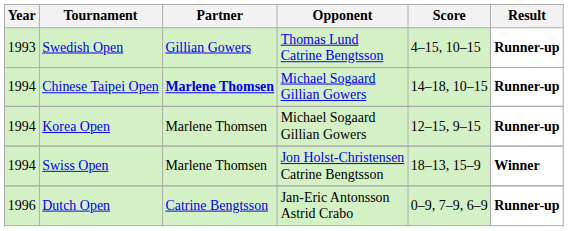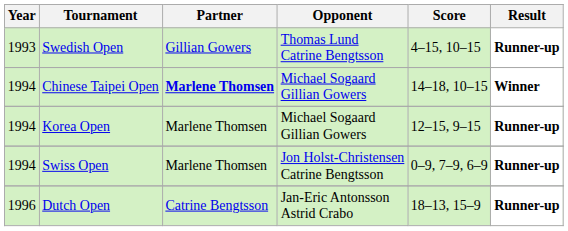 <table class="sortable wikitable" style="font-size: 90%;">
 <tr>
 <th>Year</th>
 <th>Tournament</th>
 <th>Partner</th>
 <th>Opponent</th>
 <th>Score</th>
 <th>Result</th>
 </tr>
 <tr style="background:#D4F1C5">
 <td align="center">1993</td>
 <td align="left"><a href='#'>Swedish Open</a></td>
 <td align="left"> <a href='#'>Gillian Gowers</a></td>
 <td align="left"> <a href='#'>Thomas Lund</a> <br>  <a href='#'>Catrine Bengtsson</a></td>
 <td align="left">4–15, 10–15</td>
 <td style="text-align:left; background:white"> <strong>Runner-up</strong></td>
 </tr>
 <tr>
 </tr>
 <tr style="background:#D4F1C5">
 <td align="center">1994</td>
 <td align="left"><a href='#'>Chinese Taipei Open</a></td>
 <td align="left"><strong> <a href='#'>Marlene Thomsen</a></strong></td>
 <td align="left"> <a href='#'>Michael Sogaard</a> <br>  <a href='#'>Gillian Gowers</a></td>
 <td align="left">14–18, 10–15</td>
-<td style="text-align:left; background:white"> <strong>Runner-up</strong></td>
+<td style="text-align:left; background:white"> <strong>Winner</strong></td>
 </tr>
 <tr>
 </tr>
 <tr style="background:#D4F1C5">
 <td align="center">1994</td>
 <td align="left"><a href='#'>Korea Open</a></td>
 <td align="left"> Marlene Thomsen</td>
 <td align="left"> Michael Sogaard <br>  Gillian Gowers</td>
 <td align="left">12–15, 9–15</td>
 <td style="text-align:left; background:white"> <strong>Runner-up</strong></td>
 </tr>
 <tr>
 </tr>
 <tr style="background:#D4F1C5">
 <td align="center">1994</td>
 <td align="left"><a href='#'>Swiss Open</a></td>
 <td align="left"> Marlene Thomsen</td>
 <td align="left"> <a href='#'>Jon Holst-Christensen</a> <br>  Catrine Bengtsson</td>
-<td align="left">18–13, 15–9</td>
-<td style="text-align:left; background:white"> <strong>Winner</strong></td>
+<td align="left">0–9, 7–9, 6–9</td>
+<td style="text-align:left; background:white"> <strong>Runner-up</strong></td>
 </tr>
 <tr>
 </tr>
 <tr style="background:#D4F1C5">
 <td align="center">1996</td>
 <td align="left"><a href='#'>Dutch Open</a></td>
 <td align="left"> <a href='#'>Catrine Bengtsson</a></td>
 <td align="left"> Jan-Eric Antonsson<br> Astrid Crabo</td>
-<td align="left">0–9, 7–9, 6–9</td>
+<td align="left">18–13, 15–9</td>
 <td style="text-align:left; background:white"> <strong>Runner-up</strong></td>
 </tr>
 </table>
